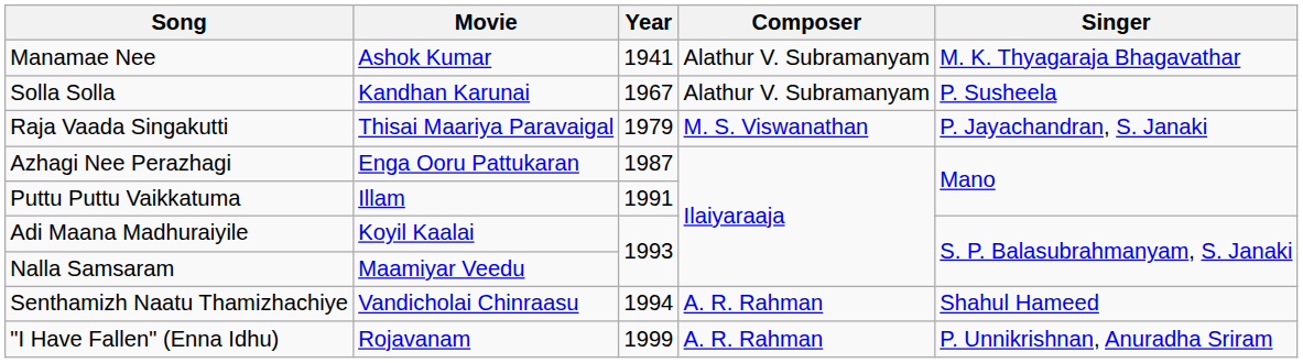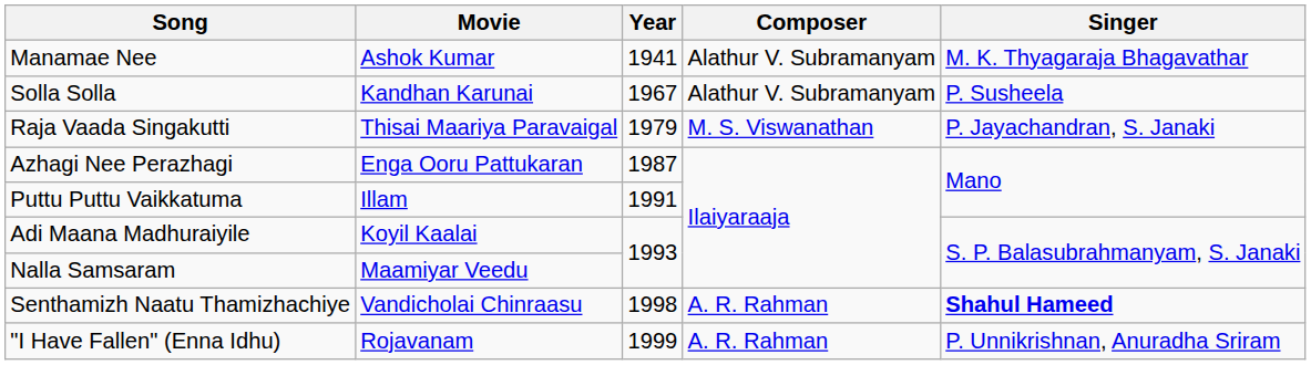 <table class="wikitable">
 <tr>
 <th>Song</th>
 <th>Movie</th>
 <th>Year</th>
 <th>Composer</th>
 <th>Singer</th>
 </tr>
 <tr>
 <td>Manamae Nee</td>
 <td><a href='#'>Ashok Kumar</a></td>
 <td>1941</td>
 <td>Alathur V. Subramanyam</td>
 <td><a href='#'>M. K. Thyagaraja Bhagavathar</a></td>
 </tr>
 <tr>
 <td>Solla Solla</td>
 <td><a href='#'>Kandhan Karunai</a></td>
 <td>1967</td>
 <td>Alathur V. Subramanyam</td>
 <td><a href='#'>P. Susheela</a></td>
 </tr>
 <tr>
 <td>Raja Vaada Singakutti</td>
 <td><a href='#'>Thisai Maariya Paravaigal</a></td>
 <td>1979</td>
 <td><a href='#'>M. S. Viswanathan</a></td>
 <td><a href='#'>P. Jayachandran</a>, <a href='#'>S. Janaki</a></td>
 </tr>
 <tr>
 <td>Azhagi Nee Perazhagi</td>
 <td><a href='#'>Enga Ooru Pattukaran</a></td>
 <td>1987</td>
 <td rowspan=4><a href='#'>Ilaiyaraaja</a></td>
 <td rowspan=2><a href='#'>Mano</a></td>
 </tr>
 <tr>
 <td>Puttu Puttu Vaikkatuma</td>
 <td><a href='#'>Illam</a></td>
 <td>1991</td>
 </tr>
 <tr>
 <td>Adi Maana Madhuraiyile</td>
 <td><a href='#'>Koyil Kaalai</a></td>
 <td rowspan=2>1993</td>
 <td rowspan=2><a href='#'>S. P. Balasubrahmanyam</a>, <a href='#'>S. Janaki</a></td>
 </tr>
 <tr>
 <td>Nalla Samsaram</td>
 <td><a href='#'>Maamiyar Veedu</a></td>
 </tr>
 <tr>
 <td>Senthamizh Naatu Thamizhachiye</td>
 <td><a href='#'>Vandicholai Chinraasu</a></td>
-<td>1994</td>
+<td>1998</td>
 <td><a href='#'>A. R. Rahman</a></td>
-<td><a href='#'>Shahul Hameed</a></td>
+<td><strong><a href='#'>Shahul Hameed</a></strong></td>
 </tr>
 <tr>
 <td>"I Have Fallen" (Enna Idhu)</td>
 <td><a href='#'>Rojavanam</a></td>
 <td>1999</td>
 <td><a href='#'>A. R. Rahman</a></td>
 <td><a href='#'>P. Unnikrishnan</a>, <a href='#'>Anuradha Sriram</a></td>
 </tr>
 </table>
